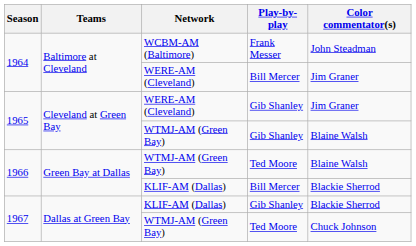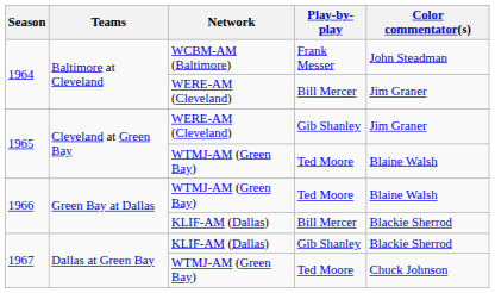 <table class="wikitable">
 <tr>
 <th>Season</th>
 <th>Teams</th>
 <th>Network</th>
 <th><a href='#'>Play-by-play</a></th>
 <th><a href='#'>Color commentator</a>(s)</th>
 </tr>
 <tr>
 <td rowspan="2"><a href='#'>1964</a></td>
 <td rowspan="2"><a href='#'>Baltimore</a> at <a href='#'>Cleveland</a></td>
 <td><a href='#'>WCBM-AM</a> (<a href='#'>Baltimore</a>)</td>
 <td><a href='#'>Frank Messer</a></td>
 <td><a href='#'>John Steadman</a></td>
 </tr>
 <tr>
 <td><a href='#'>WERE-AM</a> (<a href='#'>Cleveland</a>)</td>
 <td><a href='#'>Bill Mercer</a></td>
 <td><a href='#'>Jim Graner</a></td>
 </tr>
 <tr>
 <td rowspan="2"><a href='#'>1965</a></td>
 <td rowspan="2"><a href='#'>Cleveland</a> at <a href='#'>Green Bay</a></td>
 <td><a href='#'>WERE-AM</a> (<a href='#'>Cleveland</a>)</td>
 <td><a href='#'>Gib Shanley</a></td>
 <td><a href='#'>Jim Graner</a></td>
 </tr>
 <tr>
 <td><a href='#'>WTMJ-AM</a> (<a href='#'>Green Bay</a>)</td>
-<td><a href='#'>Gib Shanley</a></td>
+<td><a href='#'>Ted Moore</a></td>
 <td><a href='#'>Blaine Walsh</a></td>
 </tr>
 <tr>
 <td rowspan="2"><a href='#'>1966</a></td>
 <td rowspan="2"><a href='#'>Green Bay at Dallas</a></td>
 <td><a href='#'>WTMJ-AM</a> (<a href='#'>Green Bay</a>)</td>
 <td><a href='#'>Ted Moore</a></td>
 <td><a href='#'>Blaine Walsh</a></td>
 </tr>
 <tr>
 <td><a href='#'>KLIF-AM</a> (<a href='#'>Dallas</a>)</td>
 <td><a href='#'>Bill Mercer</a></td>
 <td><a href='#'>Blackie Sherrod</a></td>
 </tr>
 <tr>
 <td rowspan="2"><a href='#'>1967</a></td>
 <td rowspan="2"><a href='#'>Dallas at Green Bay</a></td>
 <td><a href='#'>KLIF-AM</a> (<a href='#'>Dallas</a>)</td>
 <td><a href='#'>Gib Shanley</a></td>
 <td><a href='#'>Blackie Sherrod</a></td>
 </tr>
 <tr>
 <td><a href='#'>WTMJ-AM</a> (<a href='#'>Green Bay</a>)</td>
 <td><a href='#'>Ted Moore</a></td>
 <td><a href='#'>Chuck Johnson</a></td>
 </tr>
 </table>
